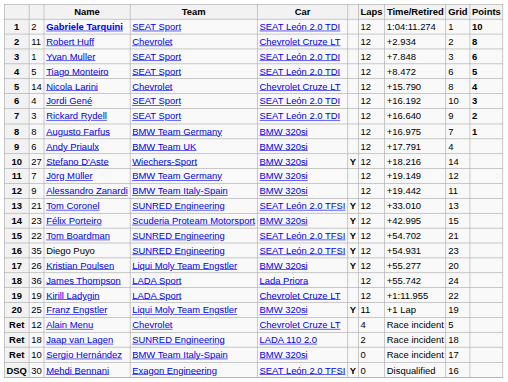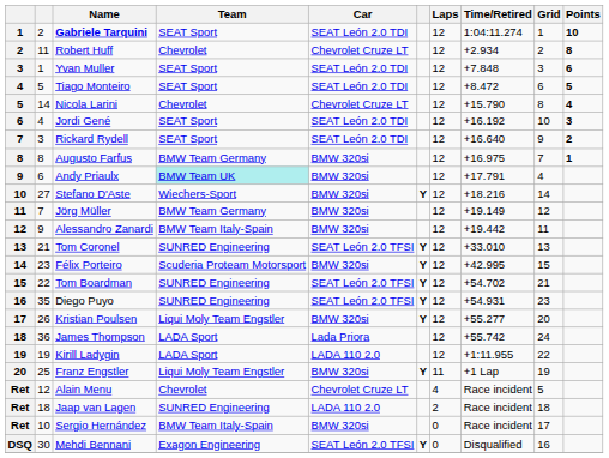 <table class="wikitable sortable" style="font-size: 95%;">
 <tr>
 <th></th>
 <th></th>
 <th>Name</th>
 <th>Team</th>
 <th>Car</th>
 <th></th>
 <th>Laps</th>
 <th>Time/Retired</th>
 <th>Grid</th>
 <th>Points</th>
 </tr>
 <tr>
 <th>1</th>
 <td>2</td>
 <td> <strong><a href='#'>Gabriele Tarquini</a></strong></td>
 <td><a href='#'>SEAT Sport</a></td>
 <td><a href='#'>SEAT León 2.0 TDI</a></td>
 <td></td>
 <td>12</td>
 <td>1:04:11.274</td>
 <td>1</td>
 <td><strong>10</strong></td>
 </tr>
 <tr>
 <th>2</th>
 <td>11</td>
 <td> <a href='#'>Robert Huff</a></td>
 <td><a href='#'>Chevrolet</a></td>
 <td><a href='#'>Chevrolet Cruze LT</a></td>
 <td></td>
 <td>12</td>
 <td>+2.934</td>
 <td>2</td>
 <td><strong>8</strong></td>
 </tr>
 <tr>
 <th>3</th>
 <td>1</td>
 <td> <a href='#'>Yvan Muller</a></td>
 <td><a href='#'>SEAT Sport</a></td>
 <td><a href='#'>SEAT León 2.0 TDI</a></td>
 <td></td>
 <td>12</td>
 <td>+7.848</td>
 <td>3</td>
 <td><strong>6</strong></td>
 </tr>
 <tr>
 <th>4</th>
 <td>5</td>
 <td> <a href='#'>Tiago Monteiro</a></td>
 <td><a href='#'>SEAT Sport</a></td>
 <td><a href='#'>SEAT León 2.0 TDI</a></td>
 <td></td>
 <td>12</td>
 <td>+8.472</td>
 <td>6</td>
 <td><strong>5</strong></td>
 </tr>
 <tr>
 <th>5</th>
 <td>14</td>
 <td> <a href='#'>Nicola Larini</a></td>
 <td><a href='#'>Chevrolet</a></td>
 <td><a href='#'>Chevrolet Cruze LT</a></td>
 <td></td>
 <td>12</td>
 <td>+15.790</td>
 <td>8</td>
 <td><strong>4</strong></td>
 </tr>
 <tr>
 <th>6</th>
 <td>4</td>
 <td> <a href='#'>Jordi Gené</a></td>
 <td><a href='#'>SEAT Sport</a></td>
 <td><a href='#'>SEAT León 2.0 TDI</a></td>
 <td></td>
 <td>12</td>
 <td>+16.192</td>
 <td>10</td>
 <td><strong>3</strong></td>
 </tr>
 <tr>
 <th>7</th>
 <td>3</td>
 <td> <a href='#'>Rickard Rydell</a></td>
 <td><a href='#'>SEAT Sport</a></td>
 <td><a href='#'>SEAT León 2.0 TDI</a></td>
 <td></td>
 <td>12</td>
 <td>+16.640</td>
 <td>9</td>
 <td><strong>2</strong></td>
 </tr>
 <tr>
 <th>8</th>
 <td>8</td>
 <td> <a href='#'>Augusto Farfus</a></td>
 <td><a href='#'>BMW Team Germany</a></td>
 <td><a href='#'>BMW 320si</a></td>
 <td></td>
 <td>12</td>
 <td>+16.975</td>
 <td>7</td>
 <td><strong>1</strong></td>
 </tr>
 <tr>
 <th>9</th>
 <td>6</td>
 <td> <a href='#'>Andy Priaulx</a></td>
-<td><a href='#'>BMW Team UK</a></td>
+<td style="background: paleturquoise;"><a href='#'>BMW Team UK</a></td>
 <td><a href='#'>BMW 320si</a></td>
 <td></td>
 <td>12</td>
 <td>+17.791</td>
 <td>4</td>
 <td></td>
 </tr>
 <tr>
 <th>10</th>
 <td>27</td>
 <td> <a href='#'>Stefano D'Aste</a></td>
 <td><a href='#'>Wiechers-Sport</a></td>
 <td><a href='#'>BMW 320si</a></td>
 <td align=center><strong><span>Y</span></strong></td>
 <td>12</td>
 <td>+18.216</td>
 <td>14</td>
 <td></td>
 </tr>
 <tr>
 <th>11</th>
 <td>7</td>
 <td> <a href='#'>Jörg Müller</a></td>
 <td><a href='#'>BMW Team Germany</a></td>
 <td><a href='#'>BMW 320si</a></td>
 <td></td>
 <td>12</td>
 <td>+19.149</td>
 <td>12</td>
 <td></td>
 </tr>
 <tr>
 <th>12</th>
 <td>9</td>
 <td> <a href='#'>Alessandro Zanardi</a></td>
 <td><a href='#'>BMW Team Italy-Spain</a></td>
 <td><a href='#'>BMW 320si</a></td>
 <td></td>
 <td>12</td>
 <td>+19.442</td>
 <td>11</td>
 <td></td>
 </tr>
 <tr>
 <th>13</th>
 <td>21</td>
 <td> <a href='#'>Tom Coronel</a></td>
 <td><a href='#'>SUNRED Engineering</a></td>
 <td><a href='#'>SEAT León 2.0 TFSI</a></td>
 <td align=center><strong><span>Y</span></strong></td>
 <td>12</td>
 <td>+33.010</td>
 <td>13</td>
 <td></td>
 </tr>
 <tr>
 <th>14</th>
 <td>23</td>
 <td> <a href='#'>Félix Porteiro</a></td>
 <td><a href='#'>Scuderia Proteam Motorsport</a></td>
 <td><a href='#'>BMW 320si</a></td>
 <td align=center><strong><span>Y</span></strong></td>
 <td>12</td>
 <td>+42.995</td>
 <td>15</td>
 <td></td>
 </tr>
 <tr>
 <th>15</th>
 <td>22</td>
 <td> <a href='#'>Tom Boardman</a></td>
 <td><a href='#'>SUNRED Engineering</a></td>
 <td><a href='#'>SEAT León 2.0 TFSI</a></td>
 <td align=center><strong><span>Y</span></strong></td>
 <td>12</td>
 <td>+54.702</td>
 <td>21</td>
 <td></td>
 </tr>
 <tr>
 <th>16</th>
 <td>35</td>
 <td> Diego Puyo</td>
 <td><a href='#'>SUNRED Engineering</a></td>
 <td><a href='#'>SEAT León 2.0 TFSI</a></td>
 <td align=center><strong><span>Y</span></strong></td>
 <td>12</td>
 <td>+54.931</td>
 <td>23</td>
 <td></td>
 </tr>
 <tr>
 <th>17</th>
 <td>26</td>
 <td> <a href='#'>Kristian Poulsen</a></td>
 <td><a href='#'>Liqui Moly Team Engstler</a></td>
 <td><a href='#'>BMW 320si</a></td>
 <td align=center><strong><span>Y</span></strong></td>
 <td>12</td>
 <td>+55.277</td>
 <td>20</td>
 <td></td>
 </tr>
 <tr>
 <th>18</th>
 <td>36</td>
 <td> <a href='#'>James Thompson</a></td>
 <td><a href='#'>LADA Sport</a></td>
 <td><a href='#'>Lada Priora</a></td>
 <td></td>
 <td>12</td>
 <td>+55.742</td>
 <td>24</td>
 <td></td>
 </tr>
 <tr>
 <th>19</th>
 <td>19</td>
 <td> <a href='#'>Kirill Ladygin</a></td>
 <td><a href='#'>LADA Sport</a></td>
-<td><a href='#'>Chevrolet Cruze LT</a></td>
+<td><a href='#'>LADA 110 2.0</a></td>
 <td></td>
 <td>12</td>
 <td>+1:11.955</td>
 <td>22</td>
 <td></td>
 </tr>
 <tr>
 <th>20</th>
 <td>25</td>
 <td> <a href='#'>Franz Engstler</a></td>
 <td><a href='#'>Liqui Moly Team Engstler</a></td>
 <td><a href='#'>BMW 320si</a></td>
 <td align=center><strong><span>Y</span></strong></td>
 <td>11</td>
 <td>+1 Lap</td>
 <td>19</td>
 <td></td>
 </tr>
 <tr>
 <th>Ret</th>
 <td>12</td>
 <td> <a href='#'>Alain Menu</a></td>
 <td><a href='#'>Chevrolet</a></td>
 <td><a href='#'>Chevrolet Cruze LT</a></td>
 <td></td>
 <td>4</td>
 <td>Race incident</td>
 <td>5</td>
 <td></td>
 </tr>
 <tr>
 <th>Ret</th>
 <td>18</td>
 <td> <a href='#'>Jaap van Lagen</a></td>
 <td><a href='#'>SUNRED Engineering</a></td>
 <td><a href='#'>LADA 110 2.0</a></td>
 <td></td>
 <td>2</td>
 <td>Race incident</td>
 <td>18</td>
 <td></td>
 </tr>
 <tr>
 <th>Ret</th>
 <td>10</td>
 <td> <a href='#'>Sergio Hernández</a></td>
 <td><a href='#'>BMW Team Italy-Spain</a></td>
 <td><a href='#'>BMW 320si</a></td>
 <td></td>
 <td>0</td>
 <td>Race incident</td>
 <td>17</td>
 <td></td>
 </tr>
 <tr>
 <th>DSQ</th>
 <td>30</td>
 <td> <a href='#'>Mehdi Bennani</a></td>
 <td><a href='#'>Exagon Engineering</a></td>
 <td><a href='#'>SEAT León 2.0 TFSI</a></td>
 <td align=center><strong><span>Y</span></strong></td>
 <td>0</td>
 <td>Disqualified</td>
 <td>16</td>
 <td></td>
 </tr>
 <tr>
 </tr>
 </table>
